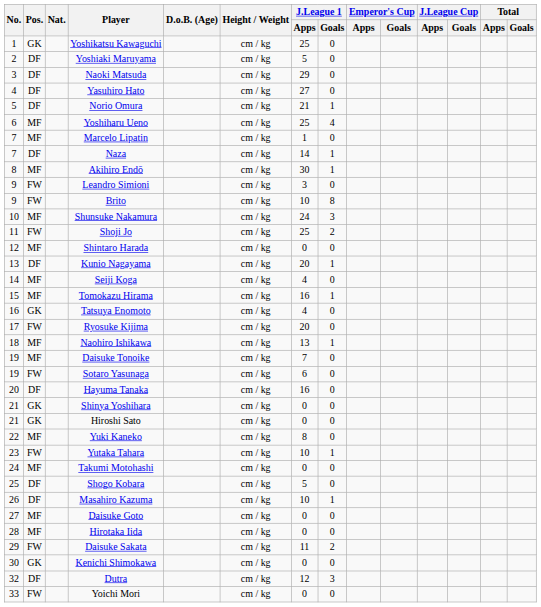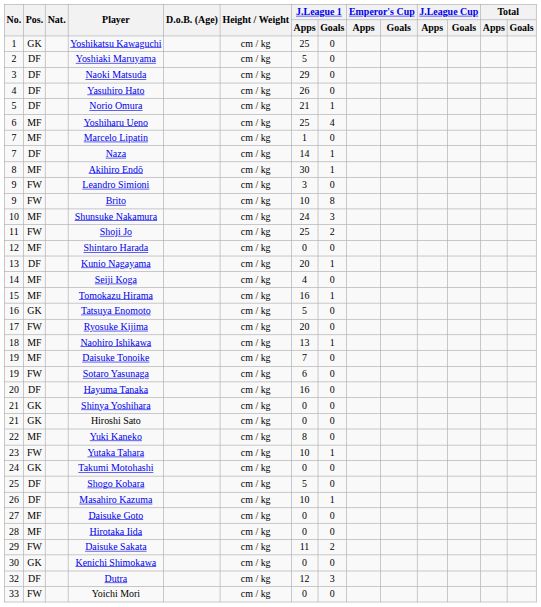 <table class="wikitable" style="text-align:center;">
 <tr>
 <th rowspan="2">No.</th>
 <th rowspan="2">Pos.</th>
 <th rowspan="2">Nat.</th>
 <th rowspan="2">Player</th>
 <th rowspan="2">D.o.B. (Age)</th>
 <th rowspan="2">Height / Weight</th>
 <th colspan="2"><a href='#'>J.League 1</a></th>
 <th colspan="2"><a href='#'>Emperor's Cup</a></th>
 <th colspan="2"><a href='#'>J.League Cup</a></th>
 <th colspan="2">Total</th>
 </tr>
 <tr>
 <th>Apps</th>
 <th>Goals</th>
 <th>Apps</th>
 <th>Goals</th>
 <th>Apps</th>
 <th>Goals</th>
 <th>Apps</th>
 <th>Goals</th>
 </tr>
 <tr>
 <td>1</td>
 <td>GK</td>
 <td></td>
 <td><a href='#'>Yoshikatsu Kawaguchi</a></td>
 <td></td>
 <td>cm / kg</td>
 <td>25</td>
 <td>0</td>
 <td></td>
 <td></td>
 <td></td>
 <td></td>
 <td></td>
 <td></td>
 </tr>
 <tr>
 <td>2</td>
 <td>DF</td>
 <td></td>
 <td><a href='#'>Yoshiaki Maruyama</a></td>
 <td></td>
 <td>cm / kg</td>
 <td>5</td>
 <td>0</td>
 <td></td>
 <td></td>
 <td></td>
 <td></td>
 <td></td>
 <td></td>
 </tr>
 <tr>
 <td>3</td>
 <td>DF</td>
 <td></td>
 <td><a href='#'>Naoki Matsuda</a></td>
 <td></td>
 <td>cm / kg</td>
 <td>29</td>
 <td>0</td>
 <td></td>
 <td></td>
 <td></td>
 <td></td>
 <td></td>
 <td></td>
 </tr>
 <tr>
 <td>4</td>
 <td>DF</td>
 <td></td>
 <td><a href='#'>Yasuhiro Hato</a></td>
 <td></td>
 <td>cm / kg</td>
-<td>27</td>
+<td>26</td>
 <td>0</td>
 <td></td>
 <td></td>
 <td></td>
 <td></td>
 <td></td>
 <td></td>
 </tr>
 <tr>
 <td>5</td>
 <td>DF</td>
 <td></td>
 <td><a href='#'>Norio Omura</a></td>
 <td></td>
 <td>cm / kg</td>
 <td>21</td>
 <td>1</td>
 <td></td>
 <td></td>
 <td></td>
 <td></td>
 <td></td>
 <td></td>
 </tr>
 <tr>
 <td>6</td>
 <td>MF</td>
 <td></td>
 <td><a href='#'>Yoshiharu Ueno</a></td>
 <td></td>
 <td>cm / kg</td>
 <td>25</td>
 <td>4</td>
 <td></td>
 <td></td>
 <td></td>
 <td></td>
 <td></td>
 <td></td>
 </tr>
 <tr>
 <td>7</td>
 <td>MF</td>
 <td></td>
 <td><a href='#'>Marcelo Lipatin</a></td>
 <td></td>
 <td>cm / kg</td>
 <td>1</td>
 <td>0</td>
 <td></td>
 <td></td>
 <td></td>
 <td></td>
 <td></td>
 <td></td>
 </tr>
 <tr>
 <td>7</td>
 <td>DF</td>
 <td></td>
 <td><a href='#'>Naza</a></td>
 <td></td>
 <td>cm / kg</td>
 <td>14</td>
 <td>1</td>
 <td></td>
 <td></td>
 <td></td>
 <td></td>
 <td></td>
 <td></td>
 </tr>
 <tr>
 <td>8</td>
 <td>MF</td>
 <td></td>
 <td><a href='#'>Akihiro Endō</a></td>
 <td></td>
 <td>cm / kg</td>
 <td>30</td>
 <td>1</td>
 <td></td>
 <td></td>
 <td></td>
 <td></td>
 <td></td>
 <td></td>
 </tr>
 <tr>
 <td>9</td>
 <td>FW</td>
 <td></td>
 <td><a href='#'>Leandro Simioni</a></td>
 <td></td>
 <td>cm / kg</td>
 <td>3</td>
 <td>0</td>
 <td></td>
 <td></td>
 <td></td>
 <td></td>
 <td></td>
 <td></td>
 </tr>
 <tr>
 <td>9</td>
 <td>FW</td>
 <td></td>
 <td><a href='#'>Brito</a></td>
 <td></td>
 <td>cm / kg</td>
 <td>10</td>
 <td>8</td>
 <td></td>
 <td></td>
 <td></td>
 <td></td>
 <td></td>
 <td></td>
 </tr>
 <tr>
 <td>10</td>
 <td>MF</td>
 <td></td>
 <td><a href='#'>Shunsuke Nakamura</a></td>
 <td></td>
 <td>cm / kg</td>
 <td>24</td>
 <td>3</td>
 <td></td>
 <td></td>
 <td></td>
 <td></td>
 <td></td>
 <td></td>
 </tr>
 <tr>
 <td>11</td>
 <td>FW</td>
 <td></td>
 <td><a href='#'>Shoji Jo</a></td>
 <td></td>
 <td>cm / kg</td>
 <td>25</td>
 <td>2</td>
 <td></td>
 <td></td>
 <td></td>
 <td></td>
 <td></td>
 <td></td>
 </tr>
 <tr>
 <td>12</td>
 <td>MF</td>
 <td></td>
 <td><a href='#'>Shintaro Harada</a></td>
 <td></td>
 <td>cm / kg</td>
 <td>0</td>
 <td>0</td>
 <td></td>
 <td></td>
 <td></td>
 <td></td>
 <td></td>
 <td></td>
 </tr>
 <tr>
 <td>13</td>
 <td>DF</td>
 <td></td>
 <td><a href='#'>Kunio Nagayama</a></td>
 <td></td>
 <td>cm / kg</td>
 <td>20</td>
 <td>1</td>
 <td></td>
 <td></td>
 <td></td>
 <td></td>
 <td></td>
 <td></td>
 </tr>
 <tr>
 <td>14</td>
 <td>MF</td>
 <td></td>
 <td><a href='#'>Seiji Koga</a></td>
 <td></td>
 <td>cm / kg</td>
 <td>4</td>
 <td>0</td>
 <td></td>
 <td></td>
 <td></td>
 <td></td>
 <td></td>
 <td></td>
 </tr>
 <tr>
 <td>15</td>
 <td>MF</td>
 <td></td>
 <td><a href='#'>Tomokazu Hirama</a></td>
 <td></td>
 <td>cm / kg</td>
 <td>16</td>
 <td>1</td>
 <td></td>
 <td></td>
 <td></td>
 <td></td>
 <td></td>
 <td></td>
 </tr>
 <tr>
 <td>16</td>
 <td>GK</td>
 <td></td>
 <td><a href='#'>Tatsuya Enomoto</a></td>
 <td></td>
 <td>cm / kg</td>
-<td>4</td>
+<td>5</td>
 <td>0</td>
 <td></td>
 <td></td>
 <td></td>
 <td></td>
 <td></td>
 <td></td>
 </tr>
 <tr>
 <td>17</td>
 <td>FW</td>
 <td></td>
 <td><a href='#'>Ryosuke Kijima</a></td>
 <td></td>
 <td>cm / kg</td>
 <td>20</td>
 <td>0</td>
 <td></td>
 <td></td>
 <td></td>
 <td></td>
 <td></td>
 <td></td>
 </tr>
 <tr>
 <td>18</td>
 <td>MF</td>
 <td></td>
 <td><a href='#'>Naohiro Ishikawa</a></td>
 <td></td>
 <td>cm / kg</td>
 <td>13</td>
 <td>1</td>
 <td></td>
 <td></td>
 <td></td>
 <td></td>
 <td></td>
 <td></td>
 </tr>
 <tr>
 <td>19</td>
 <td>MF</td>
 <td></td>
 <td><a href='#'>Daisuke Tonoike</a></td>
 <td></td>
 <td>cm / kg</td>
 <td>7</td>
 <td>0</td>
 <td></td>
 <td></td>
 <td></td>
 <td></td>
 <td></td>
 <td></td>
 </tr>
 <tr>
 <td>19</td>
 <td>FW</td>
 <td></td>
 <td><a href='#'>Sotaro Yasunaga</a></td>
 <td></td>
 <td>cm / kg</td>
 <td>6</td>
 <td>0</td>
 <td></td>
 <td></td>
 <td></td>
 <td></td>
 <td></td>
 <td></td>
 </tr>
 <tr>
 <td>20</td>
 <td>DF</td>
 <td></td>
 <td><a href='#'>Hayuma Tanaka</a></td>
 <td></td>
 <td>cm / kg</td>
 <td>16</td>
 <td>0</td>
 <td></td>
 <td></td>
 <td></td>
 <td></td>
 <td></td>
 <td></td>
 </tr>
 <tr>
 <td>21</td>
 <td>GK</td>
 <td></td>
 <td><a href='#'>Shinya Yoshihara</a></td>
 <td></td>
 <td>cm / kg</td>
 <td>0</td>
 <td>0</td>
 <td></td>
 <td></td>
 <td></td>
 <td></td>
 <td></td>
 <td></td>
 </tr>
 <tr>
 <td>21</td>
 <td>GK</td>
 <td></td>
 <td>Hiroshi Sato</td>
 <td></td>
 <td>cm / kg</td>
 <td>0</td>
 <td>0</td>
 <td></td>
 <td></td>
 <td></td>
 <td></td>
 <td></td>
 <td></td>
 </tr>
 <tr>
 <td>22</td>
 <td>MF</td>
 <td></td>
 <td><a href='#'>Yuki Kaneko</a></td>
 <td></td>
 <td>cm / kg</td>
 <td>8</td>
 <td>0</td>
 <td></td>
 <td></td>
 <td></td>
 <td></td>
 <td></td>
 <td></td>
 </tr>
 <tr>
 <td>23</td>
 <td>FW</td>
 <td></td>
 <td><a href='#'>Yutaka Tahara</a></td>
 <td></td>
 <td>cm / kg</td>
 <td>10</td>
 <td>1</td>
 <td></td>
 <td></td>
 <td></td>
 <td></td>
 <td></td>
 <td></td>
 </tr>
 <tr>
 <td>24</td>
-<td>MF</td>
+<td>GK</td>
 <td></td>
 <td><a href='#'>Takumi Motohashi</a></td>
 <td></td>
 <td>cm / kg</td>
 <td>0</td>
 <td>0</td>
 <td></td>
 <td></td>
 <td></td>
 <td></td>
 <td></td>
 <td></td>
 </tr>
 <tr>
 <td>25</td>
 <td>DF</td>
 <td></td>
 <td><a href='#'>Shogo Kobara</a></td>
 <td></td>
 <td>cm / kg</td>
 <td>5</td>
 <td>0</td>
 <td></td>
 <td></td>
 <td></td>
 <td></td>
 <td></td>
 <td></td>
 </tr>
 <tr>
 <td>26</td>
 <td>DF</td>
 <td></td>
 <td><a href='#'>Masahiro Kazuma</a></td>
 <td></td>
 <td>cm / kg</td>
 <td>10</td>
 <td>1</td>
 <td></td>
 <td></td>
 <td></td>
 <td></td>
 <td></td>
 <td></td>
 </tr>
 <tr>
 <td>27</td>
 <td>MF</td>
 <td></td>
 <td><a href='#'>Daisuke Goto</a></td>
 <td></td>
 <td>cm / kg</td>
 <td>0</td>
 <td>0</td>
 <td></td>
 <td></td>
 <td></td>
 <td></td>
 <td></td>
 <td></td>
 </tr>
 <tr>
 <td>28</td>
 <td>MF</td>
 <td></td>
 <td><a href='#'>Hirotaka Iida</a></td>
 <td></td>
 <td>cm / kg</td>
 <td>0</td>
 <td>0</td>
 <td></td>
 <td></td>
 <td></td>
 <td></td>
 <td></td>
 <td></td>
 </tr>
 <tr>
 <td>29</td>
 <td>FW</td>
 <td></td>
 <td><a href='#'>Daisuke Sakata</a></td>
 <td></td>
 <td>cm / kg</td>
 <td>11</td>
 <td>2</td>
 <td></td>
 <td></td>
 <td></td>
 <td></td>
 <td></td>
 <td></td>
 </tr>
 <tr>
 <td>30</td>
 <td>GK</td>
 <td></td>
 <td><a href='#'>Kenichi Shimokawa</a></td>
 <td></td>
 <td>cm / kg</td>
 <td>0</td>
 <td>0</td>
 <td></td>
 <td></td>
 <td></td>
 <td></td>
 <td></td>
 <td></td>
 </tr>
 <tr>
 <td>32</td>
 <td>DF</td>
 <td></td>
 <td><a href='#'>Dutra</a></td>
 <td></td>
 <td>cm / kg</td>
 <td>12</td>
 <td>3</td>
 <td></td>
 <td></td>
 <td></td>
 <td></td>
 <td></td>
 <td></td>
 </tr>
 <tr>
 <td>33</td>
 <td>FW</td>
 <td></td>
 <td>Yoichi Mori</td>
 <td></td>
 <td>cm / kg</td>
 <td>0</td>
 <td>0</td>
 <td></td>
 <td></td>
 <td></td>
 <td></td>
 <td></td>
 <td></td>
 </tr>
 </table>
